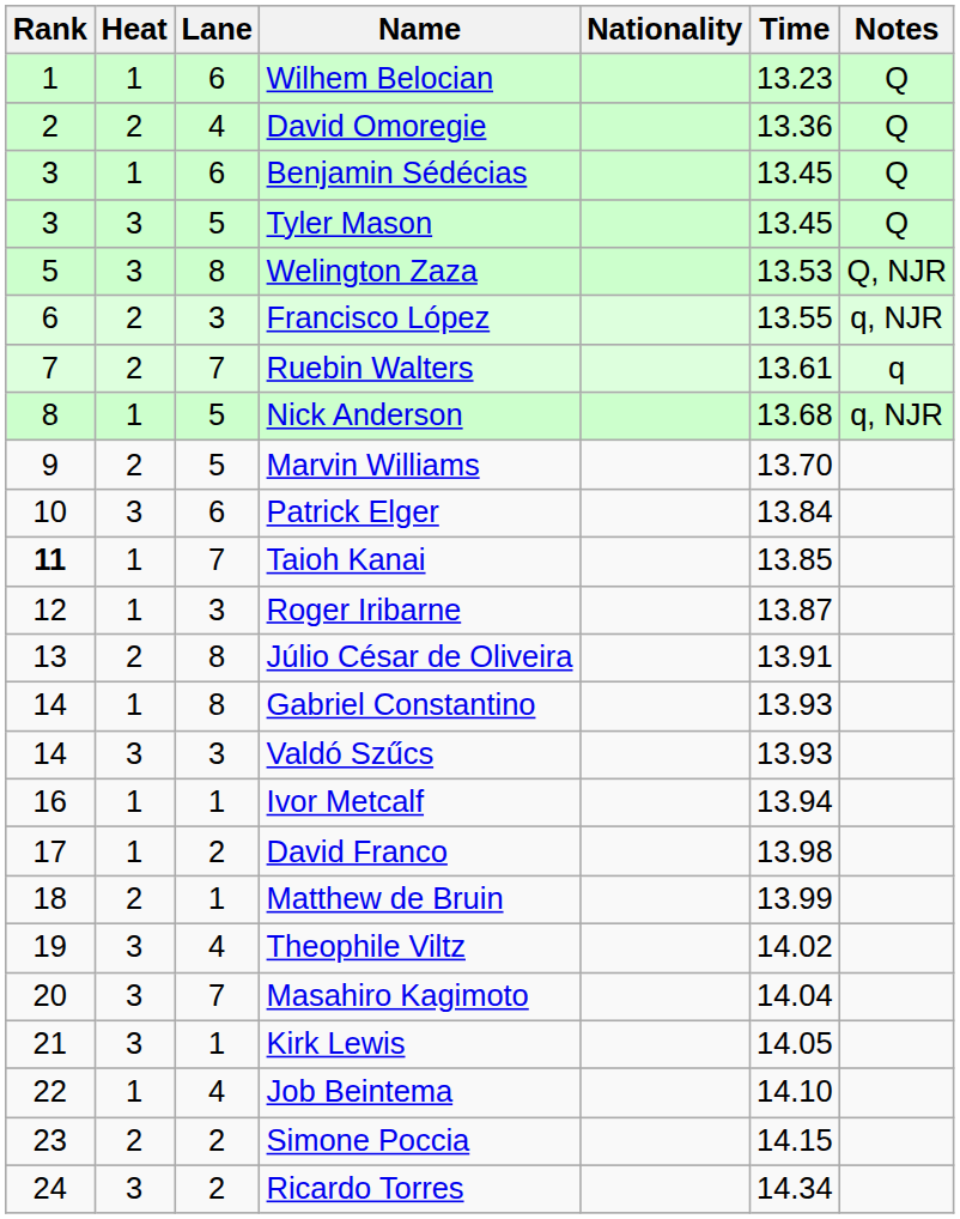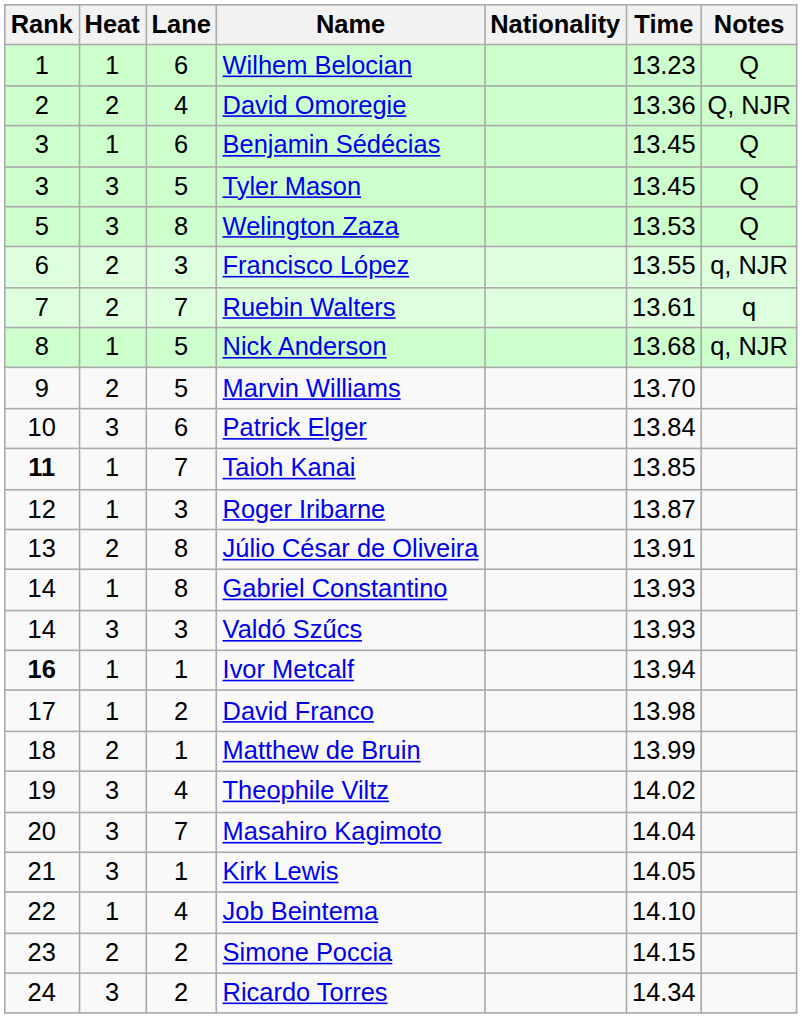 <table class="wikitable sortable" style="text-align:center">
 <tr>
 <th>Rank</th>
 <th>Heat</th>
 <th>Lane</th>
 <th>Name</th>
 <th>Nationality</th>
 <th>Time</th>
 <th>Notes</th>
 </tr>
 <tr bgcolor=ccffcc>
 <td>1</td>
 <td>1</td>
 <td>6</td>
 <td align=left><a href='#'>Wilhem Belocian</a></td>
 <td align=left></td>
 <td>13.23</td>
 <td>Q</td>
 </tr>
 <tr bgcolor=ccffcc>
 <td>2</td>
 <td>2</td>
 <td>4</td>
 <td align=left><a href='#'>David Omoregie</a></td>
 <td align=left></td>
 <td>13.36</td>
-<td>Q</td>
+<td>Q, NJR</td>
 </tr>
 <tr bgcolor=ccffcc>
 <td>3</td>
 <td>1</td>
 <td>6</td>
 <td align=left><a href='#'>Benjamin Sédécias</a></td>
 <td align=left></td>
 <td>13.45</td>
 <td>Q</td>
 </tr>
 <tr bgcolor=ccffcc>
 <td>3</td>
 <td>3</td>
 <td>5</td>
 <td align=left><a href='#'>Tyler Mason</a></td>
 <td align=left></td>
 <td>13.45</td>
 <td>Q</td>
 </tr>
 <tr bgcolor=ccffcc>
 <td>5</td>
 <td>3</td>
 <td>8</td>
 <td align=left><a href='#'>Welington Zaza</a></td>
 <td align=left></td>
 <td>13.53</td>
-<td>Q, NJR</td>
+<td>Q</td>
 </tr>
 <tr bgcolor=ddffdd>
 <td>6</td>
 <td>2</td>
 <td>3</td>
 <td align=left><a href='#'>Francisco López</a></td>
 <td align=left></td>
 <td>13.55</td>
 <td>q, NJR</td>
 </tr>
 <tr bgcolor=ddffdd>
 <td>7</td>
 <td>2</td>
 <td>7</td>
 <td align=left><a href='#'>Ruebin Walters</a></td>
 <td align=left></td>
 <td>13.61</td>
 <td>q</td>
 </tr>
 <tr bgcolor=ccffcc>
 <td>8</td>
 <td>1</td>
 <td>5</td>
 <td align=left><a href='#'>Nick Anderson</a></td>
 <td align=left></td>
 <td>13.68</td>
 <td>q, NJR</td>
 </tr>
 <tr>
 <td>9</td>
 <td>2</td>
 <td>5</td>
 <td align=left><a href='#'>Marvin Williams</a></td>
 <td align=left></td>
 <td>13.70</td>
 <td></td>
 </tr>
 <tr>
 <td>10</td>
 <td>3</td>
 <td>6</td>
 <td align=left><a href='#'>Patrick Elger</a></td>
 <td align=left></td>
 <td>13.84</td>
 <td></td>
 </tr>
 <tr>
 <td><strong>11</strong></td>
 <td>1</td>
 <td>7</td>
 <td align=left><a href='#'>Taioh Kanai</a></td>
 <td align=left></td>
 <td>13.85</td>
 <td></td>
 </tr>
 <tr>
 <td>12</td>
 <td>1</td>
 <td>3</td>
 <td align=left><a href='#'>Roger Iribarne</a></td>
 <td align=left></td>
 <td>13.87</td>
 <td></td>
 </tr>
 <tr>
 <td>13</td>
 <td>2</td>
 <td>8</td>
 <td align=left><a href='#'>Júlio César de Oliveira</a></td>
 <td align=left></td>
 <td>13.91</td>
 <td></td>
 </tr>
 <tr>
 <td>14</td>
 <td>1</td>
 <td>8</td>
 <td align=left><a href='#'>Gabriel Constantino</a></td>
 <td align=left></td>
 <td>13.93</td>
 <td></td>
 </tr>
 <tr>
 <td>14</td>
 <td>3</td>
 <td>3</td>
 <td align=left><a href='#'>Valdó Szűcs</a></td>
 <td align=left></td>
 <td>13.93</td>
 <td></td>
 </tr>
 <tr>
-<td>16</td>
+<td><strong>16</strong></td>
 <td>1</td>
 <td>1</td>
 <td align=left><a href='#'>Ivor Metcalf</a></td>
 <td align=left></td>
 <td>13.94</td>
 <td></td>
 </tr>
 <tr>
 <td>17</td>
 <td>1</td>
 <td>2</td>
 <td align=left><a href='#'>David Franco</a></td>
 <td align=left></td>
 <td>13.98</td>
 <td></td>
 </tr>
 <tr>
 <td>18</td>
 <td>2</td>
 <td>1</td>
 <td align=left><a href='#'>Matthew de Bruin</a></td>
 <td align=left></td>
 <td>13.99</td>
 <td></td>
 </tr>
 <tr>
 <td>19</td>
 <td>3</td>
 <td>4</td>
 <td align=left><a href='#'>Theophile Viltz</a></td>
 <td align=left></td>
 <td>14.02</td>
 <td></td>
 </tr>
 <tr>
 <td>20</td>
 <td>3</td>
 <td>7</td>
 <td align=left><a href='#'>Masahiro Kagimoto</a></td>
 <td align=left></td>
 <td>14.04</td>
 <td></td>
 </tr>
 <tr>
 <td>21</td>
 <td>3</td>
 <td>1</td>
 <td align=left><a href='#'>Kirk Lewis</a></td>
 <td align=left></td>
 <td>14.05</td>
 <td></td>
 </tr>
 <tr>
 <td>22</td>
 <td>1</td>
 <td>4</td>
 <td align=left><a href='#'>Job Beintema</a></td>
 <td align=left></td>
 <td>14.10</td>
 <td></td>
 </tr>
 <tr>
 <td>23</td>
 <td>2</td>
 <td>2</td>
 <td align=left><a href='#'>Simone Poccia</a></td>
 <td align=left></td>
 <td>14.15</td>
 <td></td>
 </tr>
 <tr>
 <td>24</td>
 <td>3</td>
 <td>2</td>
 <td align=left><a href='#'>Ricardo Torres</a></td>
 <td align=left></td>
 <td>14.34</td>
 <td></td>
 </tr>
 </table>
